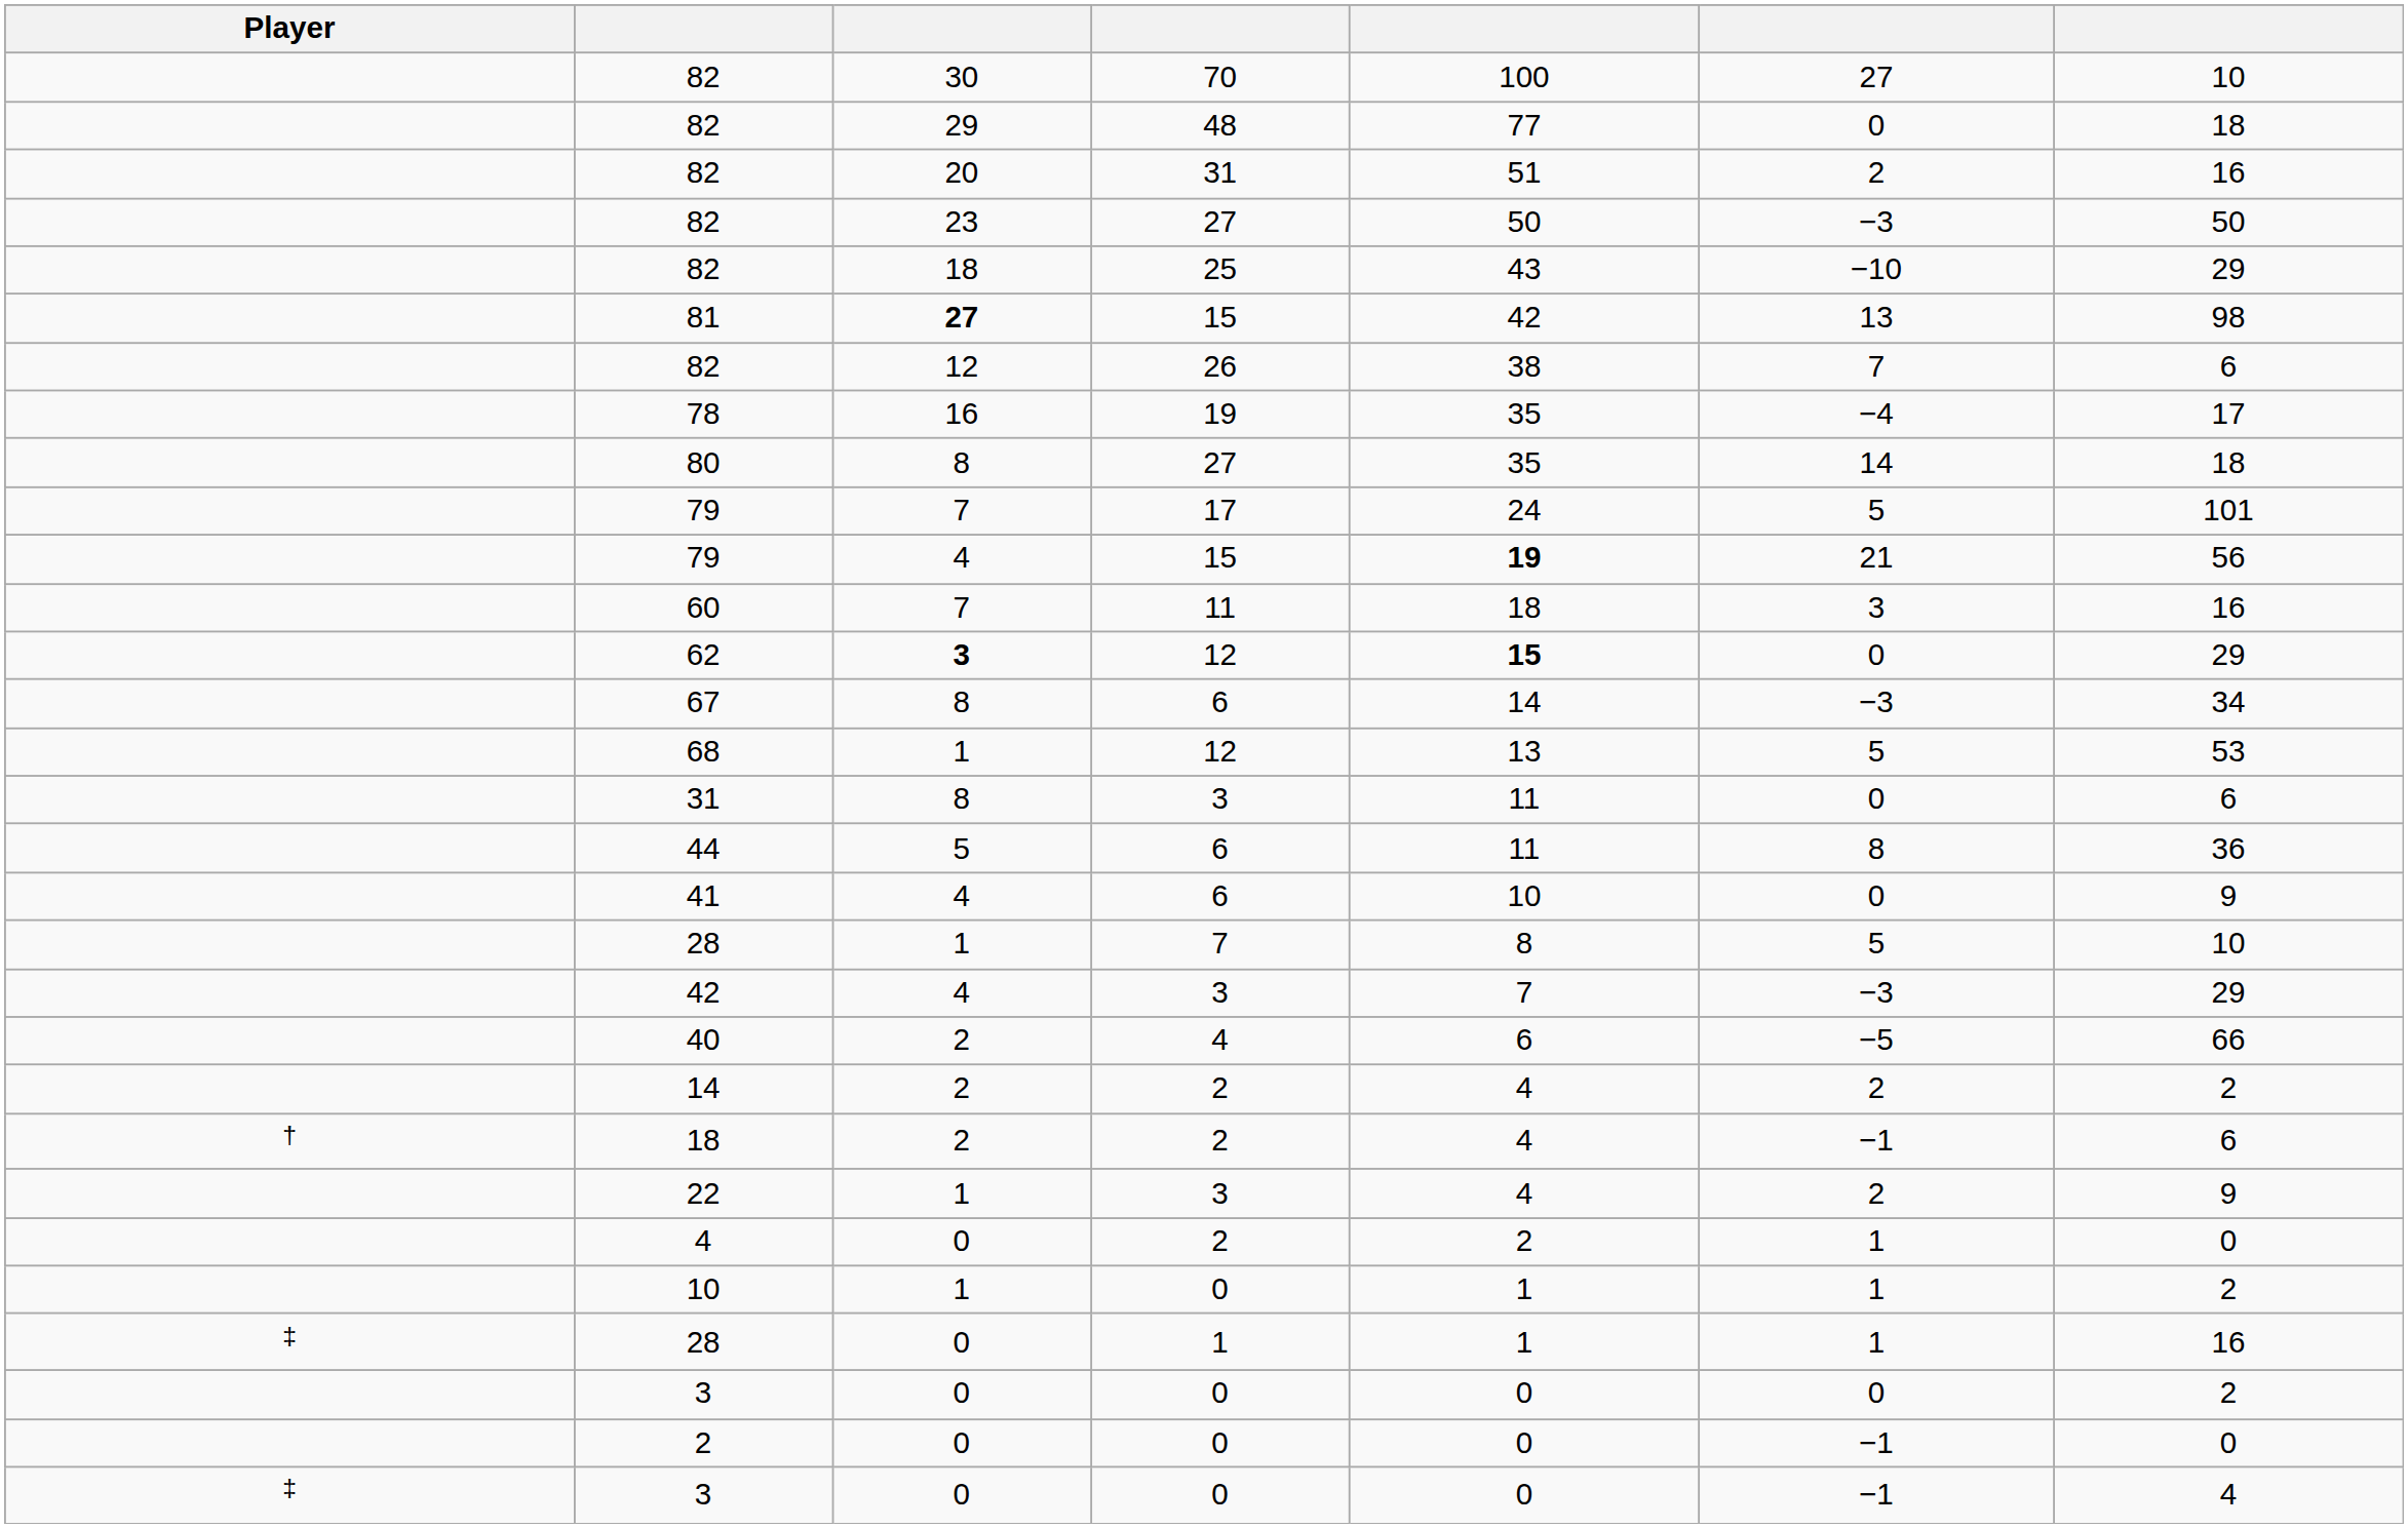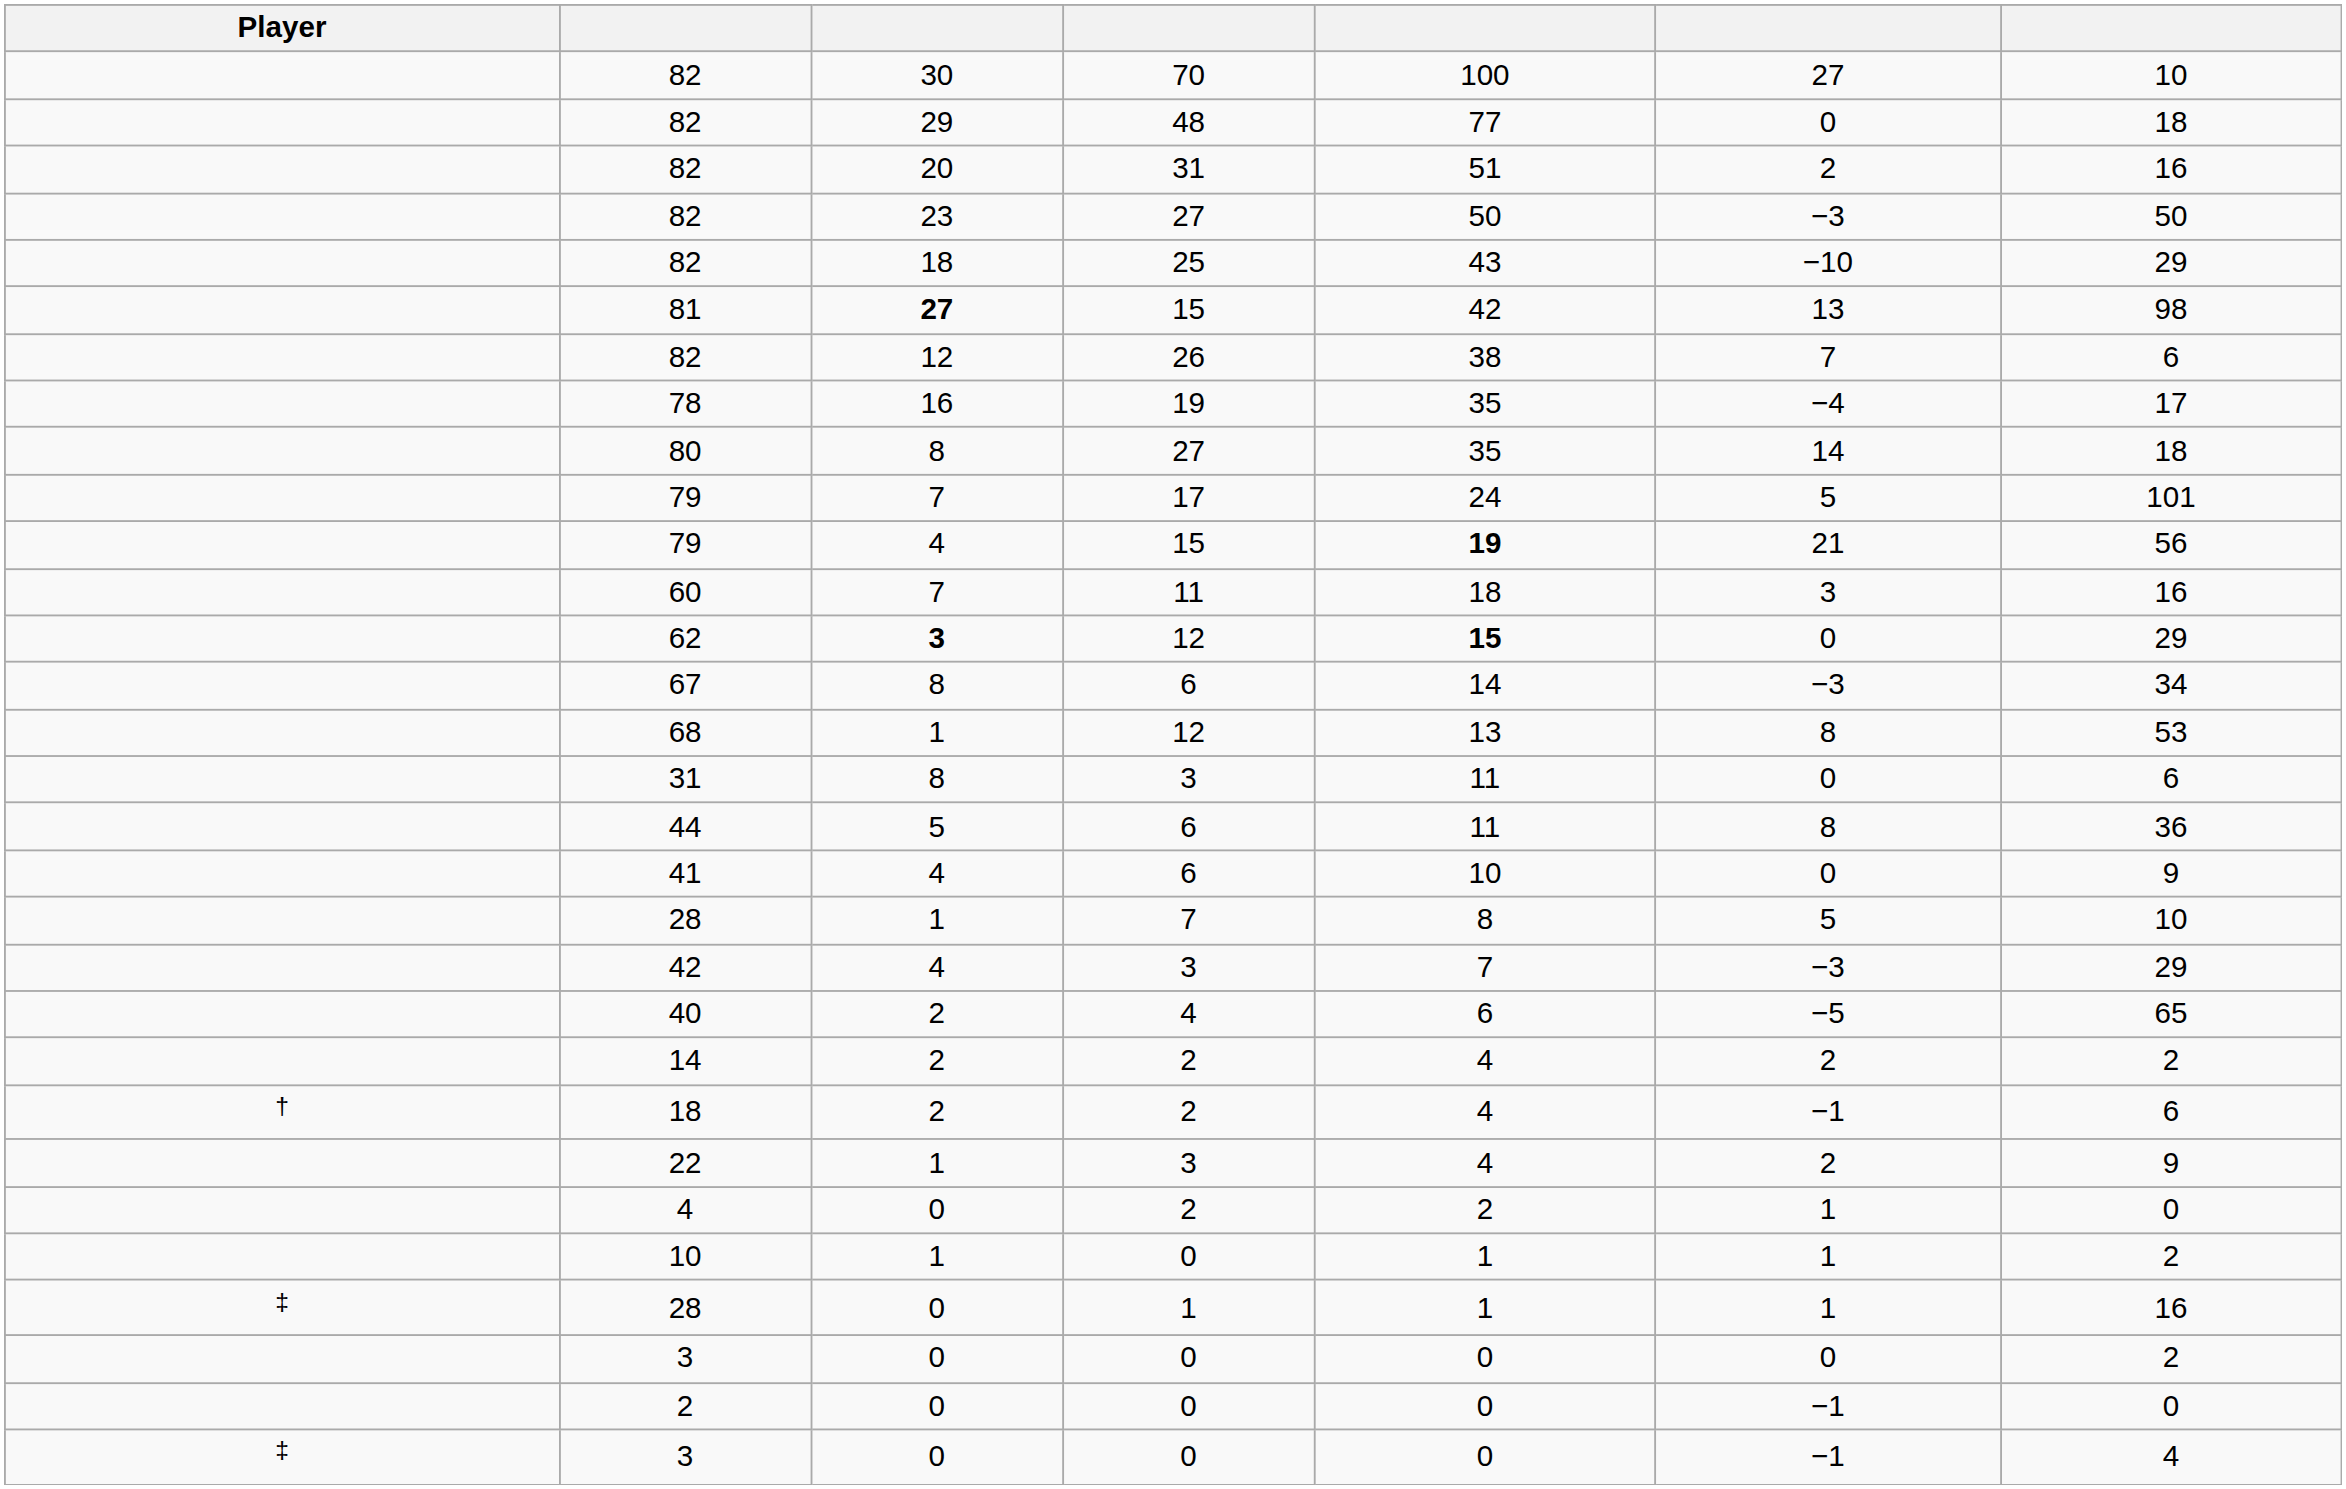 <table class="wikitable sortable" style="width:100%; text-align:center;">
 <tr>
 <th>Player</th>
 <th></th>
 <th></th>
 <th></th>
 <th></th>
 <th data-sort-type="number"></th>
 <th></th>
 </tr>
 <tr>
 <td></td>
 <td>82</td>
 <td>30</td>
 <td>70</td>
 <td>100</td>
 <td>27</td>
 <td>10</td>
 </tr>
 <tr>
 <td></td>
 <td>82</td>
 <td>29</td>
 <td>48</td>
 <td>77</td>
 <td>0</td>
 <td>18</td>
 </tr>
 <tr>
 <td></td>
 <td>82</td>
 <td>20</td>
 <td>31</td>
 <td>51</td>
 <td>2</td>
 <td>16</td>
 </tr>
 <tr>
 <td></td>
 <td>82</td>
 <td>23</td>
 <td>27</td>
 <td>50</td>
 <td>−3</td>
 <td>50</td>
 </tr>
 <tr>
 <td></td>
 <td>82</td>
 <td>18</td>
 <td>25</td>
 <td>43</td>
 <td>−10</td>
 <td>29</td>
 </tr>
 <tr>
 <td></td>
 <td>81</td>
 <td><strong>27</strong></td>
 <td>15</td>
 <td>42</td>
 <td>13</td>
 <td>98</td>
 </tr>
 <tr>
 <td></td>
 <td>82</td>
 <td>12</td>
 <td>26</td>
 <td>38</td>
 <td>7</td>
 <td>6</td>
 </tr>
 <tr>
 <td></td>
 <td>78</td>
 <td>16</td>
 <td>19</td>
 <td>35</td>
 <td>−4</td>
 <td>17</td>
 </tr>
 <tr>
 <td></td>
 <td>80</td>
 <td>8</td>
 <td>27</td>
 <td>35</td>
 <td>14</td>
 <td>18</td>
 </tr>
 <tr>
 <td></td>
 <td>79</td>
 <td>7</td>
 <td>17</td>
 <td>24</td>
 <td>5</td>
 <td>101</td>
 </tr>
 <tr>
 <td></td>
 <td>79</td>
 <td>4</td>
 <td>15</td>
 <td><strong>19</strong></td>
 <td>21</td>
 <td>56</td>
 </tr>
 <tr>
 <td></td>
 <td>60</td>
 <td>7</td>
 <td>11</td>
 <td>18</td>
 <td>3</td>
 <td>16</td>
 </tr>
 <tr>
 <td></td>
 <td>62</td>
 <td><strong>3</strong></td>
 <td>12</td>
 <td><strong>15</strong></td>
 <td>0</td>
 <td>29</td>
 </tr>
 <tr>
 <td></td>
 <td>67</td>
 <td>8</td>
 <td>6</td>
 <td>14</td>
 <td>−3</td>
 <td>34</td>
 </tr>
 <tr>
 <td></td>
 <td>68</td>
 <td>1</td>
 <td>12</td>
 <td>13</td>
-<td>5</td>
+<td>8</td>
 <td>53</td>
 </tr>
 <tr>
 <td></td>
 <td>31</td>
 <td>8</td>
 <td>3</td>
 <td>11</td>
 <td>0</td>
 <td>6</td>
 </tr>
 <tr>
 <td></td>
 <td>44</td>
 <td>5</td>
 <td>6</td>
 <td>11</td>
 <td>8</td>
 <td>36</td>
 </tr>
 <tr>
 <td></td>
 <td>41</td>
 <td>4</td>
 <td>6</td>
 <td>10</td>
 <td>0</td>
 <td>9</td>
 </tr>
 <tr>
 <td></td>
 <td>28</td>
 <td>1</td>
 <td>7</td>
 <td>8</td>
 <td>5</td>
 <td>10</td>
 </tr>
 <tr>
 <td></td>
 <td>42</td>
 <td>4</td>
 <td>3</td>
 <td>7</td>
 <td>−3</td>
 <td>29</td>
 </tr>
 <tr>
 <td></td>
 <td>40</td>
 <td>2</td>
 <td>4</td>
 <td>6</td>
 <td>−5</td>
-<td>66</td>
+<td>65</td>
 </tr>
 <tr>
 <td></td>
 <td>14</td>
 <td>2</td>
 <td>2</td>
 <td>4</td>
 <td>2</td>
 <td>2</td>
 </tr>
 <tr>
 <td><sup>†</sup></td>
 <td>18</td>
 <td>2</td>
 <td>2</td>
 <td>4</td>
 <td>−1</td>
 <td>6</td>
 </tr>
 <tr>
 <td></td>
 <td>22</td>
 <td>1</td>
 <td>3</td>
 <td>4</td>
 <td>2</td>
 <td>9</td>
 </tr>
 <tr>
 <td></td>
 <td>4</td>
 <td>0</td>
 <td>2</td>
 <td>2</td>
 <td>1</td>
 <td>0</td>
 </tr>
 <tr>
 <td></td>
 <td>10</td>
 <td>1</td>
 <td>0</td>
 <td>1</td>
 <td>1</td>
 <td>2</td>
 </tr>
 <tr>
 <td><sup>‡</sup></td>
 <td>28</td>
 <td>0</td>
 <td>1</td>
 <td>1</td>
 <td>1</td>
 <td>16</td>
 </tr>
 <tr>
 <td></td>
 <td>3</td>
 <td>0</td>
 <td>0</td>
 <td>0</td>
 <td>0</td>
 <td>2</td>
 </tr>
 <tr>
 <td></td>
 <td>2</td>
 <td>0</td>
 <td>0</td>
 <td>0</td>
 <td>−1</td>
 <td>0</td>
 </tr>
 <tr>
 <td><sup>‡</sup></td>
 <td>3</td>
 <td>0</td>
 <td>0</td>
 <td>0</td>
 <td>−1</td>
 <td>4</td>
 </tr>
 </table>
